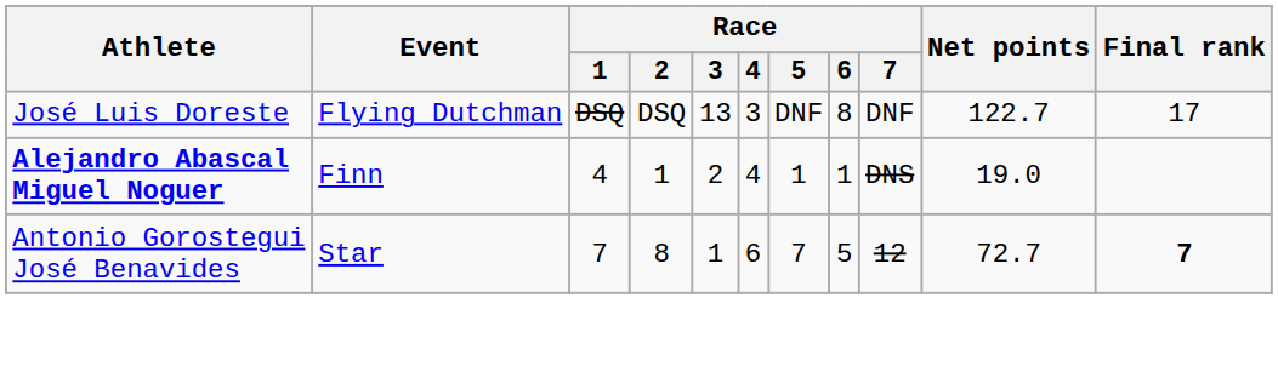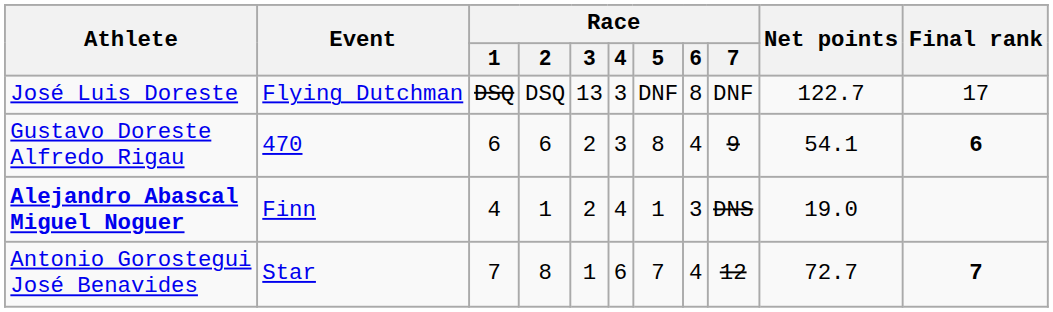 <table class="wikitable" style="font-size:90%">
 <tr>
 <th rowspan="2">Athlete</th>
 <th rowspan="2">Event</th>
 <th colspan=7>Race</th>
 <th rowspan=2>Net points</th>
 <th rowspan=2>Final rank</th>
 </tr>
 <tr style="font-size:95%">
 <th>1</th>
 <th>2</th>
 <th>3</th>
 <th>4</th>
 <th>5</th>
 <th>6</th>
 <th>7</th>
 </tr>
 <tr align=center>
 <td align=left><a href='#'>José Luis Doreste</a></td>
 <td align=left><a href='#'>Flying Dutchman</a></td>
 <td><s>DSQ</s></td>
 <td>DSQ</td>
 <td>13</td>
 <td>3</td>
 <td>DNF</td>
 <td>8</td>
 <td>DNF</td>
 <td>122.7</td>
 <td>17</td>
 </tr>
 <tr align=center>
+<td align=left><a href='#'>Gustavo Doreste</a><br><a href='#'>Alfredo Rigau</a></td>
+<td align=left><a href='#'>470</a></td>
+<td>6</td>
+<td>6</td>
+<td>2</td>
+<td>3</td>
+<td>8</td>
+<td>4</td>
+<td><s>9</s></td>
+<td>54.1</td>
+<td><strong>6</strong></td>
+</tr>
+<tr align=center>
 <td align=left><strong><a href='#'>Alejandro Abascal</a><br><a href='#'>Miguel Noguer</a></strong></td>
 <td align=left><a href='#'>Finn</a></td>
 <td>4</td>
 <td>1</td>
 <td>2</td>
 <td>4</td>
 <td>1</td>
-<td>1</td>
+<td>3</td>
 <td><s>DNS</s></td>
 <td>19.0</td>
 <td></td>
 </tr>
 <tr align=center>
 <td align=left><a href='#'>Antonio Gorostegui</a><br><a href='#'>José Benavides</a></td>
 <td align=left><a href='#'>Star</a></td>
 <td>7</td>
 <td>8</td>
 <td>1</td>
 <td>6</td>
 <td>7</td>
-<td>5</td>
+<td>4</td>
 <td><s>12</s></td>
 <td>72.7</td>
 <td><strong>7</strong></td>
 </tr>
 </table>
